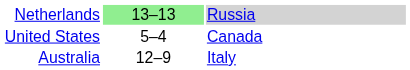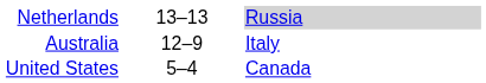 <table style="text-align:center">
 <tr>
 <th width=200></th>
 <th width=100></th>
 <th width=200></th>
 </tr>
 <tr>
 <td align=right><a href='#'>Netherlands</a> </td>
-<td style="background: lightgreen;">13–13</td>
+<td>13–13</td>
 <td align=left style="background: lightgrey;"> <a href='#'>Russia</a></td>
+</tr>
+<tr>
+<td align=right><a href='#'>Australia</a> </td>
+<td>12–9</td>
+<td align=left> <a href='#'>Italy</a></td>
 </tr>
 <tr>
 <td align=right><a href='#'>United States</a> </td>
 <td>5–4</td>
 <td align=left> <a href='#'>Canada</a></td>
 </tr>
-<tr>
-<td align=right><a href='#'>Australia</a> </td>
-<td>12–9</td>
-<td align=left> <a href='#'>Italy</a></td>
-</tr>
 </table>
